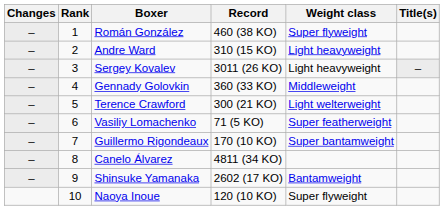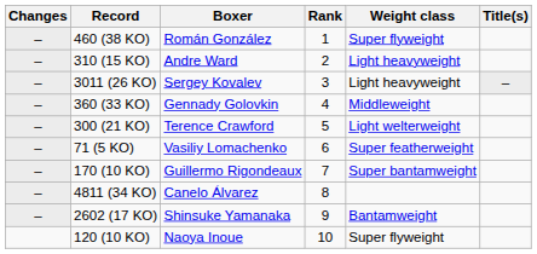 <table class="wikitable ">
 <tr>
 <th>Changes</th>
+<th>Record</th>
+<th>Boxer</th>
 <th>Rank</th>
-<th>Boxer</th>
-<th>Record</th>
 <th>Weight class</th>
 <th>Title(s)</th>
 </tr>
 <tr>
 <td align=center bgcolor=#ECECEC>–</td>
+<td>460 (38 KO)</td>
+<td><a href='#'>Román González</a></td>
 <td align=center>1</td>
-<td><a href='#'>Román González</a></td>
-<td>460 (38 KO)</td>
 <td><a href='#'>Super flyweight</a></td>
 <td></td>
 </tr>
 <tr>
 <td align=center bgcolor=#ECECEC>–</td>
+<td>310 (15 KO)</td>
+<td><a href='#'>Andre Ward</a></td>
 <td align=center>2</td>
-<td><a href='#'>Andre Ward</a></td>
-<td>310 (15 KO)</td>
 <td><a href='#'>Light heavyweight</a></td>
 <td></td>
 </tr>
 <tr>
 <td align=center bgcolor=#ECECEC>–</td>
+<td>3011 (26 KO)</td>
+<td><a href='#'>Sergey Kovalev</a></td>
 <td align=center>3</td>
-<td><a href='#'>Sergey Kovalev</a></td>
-<td>3011 (26 KO)</td>
 <td>Light heavyweight</td>
 <td align=center bgcolor=#ECECEC data-sort-value="Z">–</td>
 </tr>
 <tr>
 <td align=center bgcolor=#ECECEC>–</td>
+<td>360 (33 KO)</td>
+<td><a href='#'>Gennady Golovkin</a></td>
 <td align=center>4</td>
-<td><a href='#'>Gennady Golovkin</a></td>
-<td>360 (33 KO)</td>
 <td><a href='#'>Middleweight</a></td>
 <td></td>
 </tr>
 <tr>
 <td align=center bgcolor=#ECECEC>–</td>
+<td>300 (21 KO)</td>
+<td><a href='#'>Terence Crawford</a></td>
 <td align=center>5</td>
-<td><a href='#'>Terence Crawford</a></td>
-<td>300 (21 KO)</td>
 <td><a href='#'>Light welterweight</a></td>
 <td></td>
 </tr>
 <tr>
 <td align=center bgcolor=#ECECEC>–</td>
+<td>71 (5 KO)</td>
+<td><a href='#'>Vasiliy Lomachenko</a></td>
 <td align=center>6</td>
-<td><a href='#'>Vasiliy Lomachenko</a></td>
-<td>71 (5 KO)</td>
 <td><a href='#'>Super featherweight</a></td>
 <td></td>
 </tr>
 <tr>
 <td align=center bgcolor=#ECECEC>–</td>
+<td>170 (10 KO)</td>
+<td><a href='#'>Guillermo Rigondeaux</a></td>
 <td align=center>7</td>
-<td><a href='#'>Guillermo Rigondeaux</a></td>
-<td>170 (10 KO)</td>
 <td><a href='#'>Super bantamweight</a></td>
 <td></td>
 </tr>
 <tr>
 <td align=center bgcolor=#ECECEC>–</td>
+<td>4811 (34 KO)</td>
+<td><a href='#'>Canelo Álvarez</a></td>
 <td align=center>8</td>
-<td><a href='#'>Canelo Álvarez</a></td>
-<td>4811 (34 KO)</td>
 <td></td>
 <td></td>
 </tr>
 <tr>
 <td align=center bgcolor=#ECECEC>–</td>
+<td>2602 (17 KO)</td>
+<td><a href='#'>Shinsuke Yamanaka</a></td>
 <td align=center>9</td>
-<td><a href='#'>Shinsuke Yamanaka</a></td>
-<td>2602 (17 KO)</td>
 <td><a href='#'>Bantamweight</a></td>
 <td></td>
 </tr>
 <tr>
 <td align=center></td>
+<td>120 (10 KO)</td>
+<td><a href='#'>Naoya Inoue</a></td>
 <td align=center>10</td>
-<td><a href='#'>Naoya Inoue</a></td>
-<td>120 (10 KO)</td>
 <td>Super flyweight</td>
 <td></td>
 </tr>
 </table>
